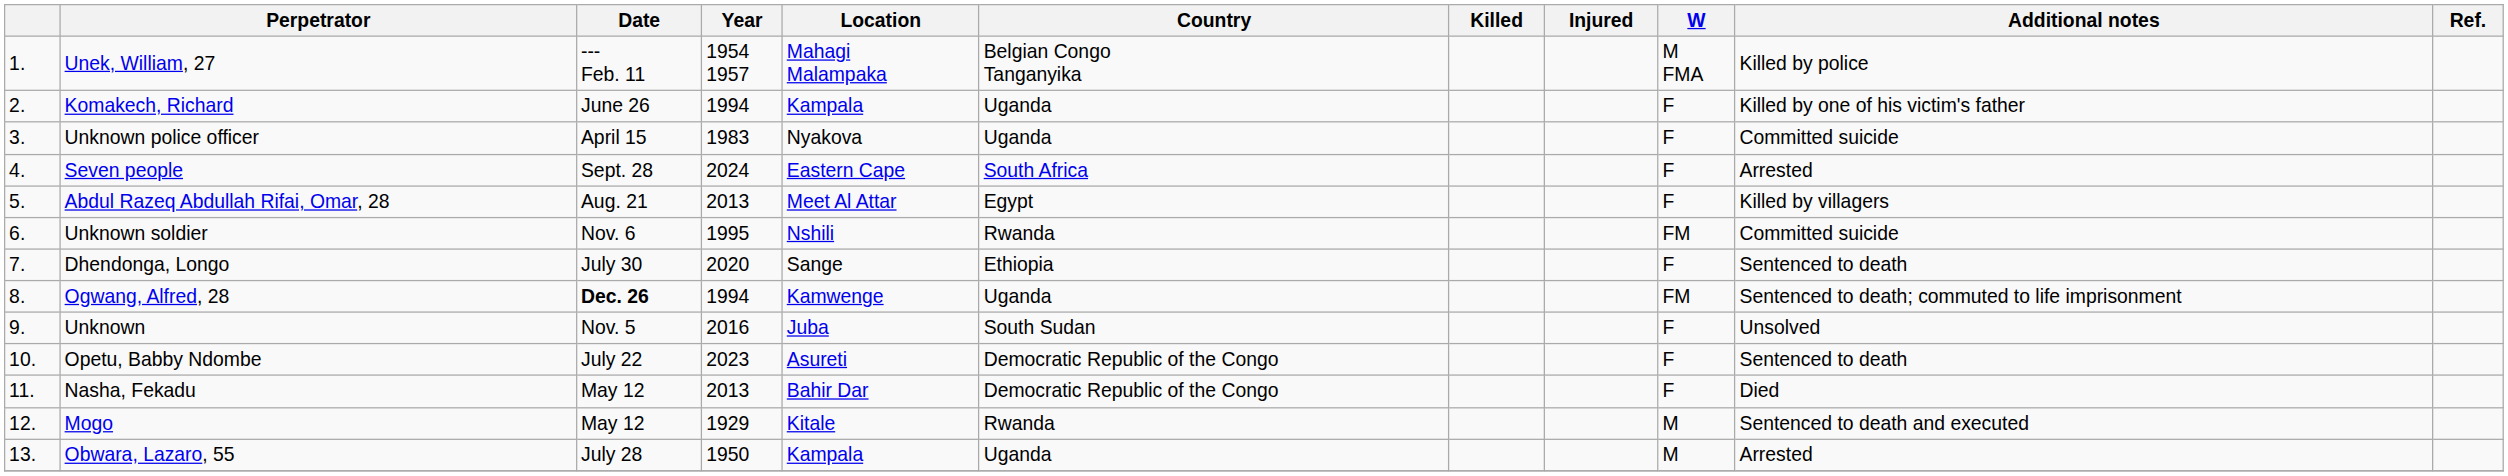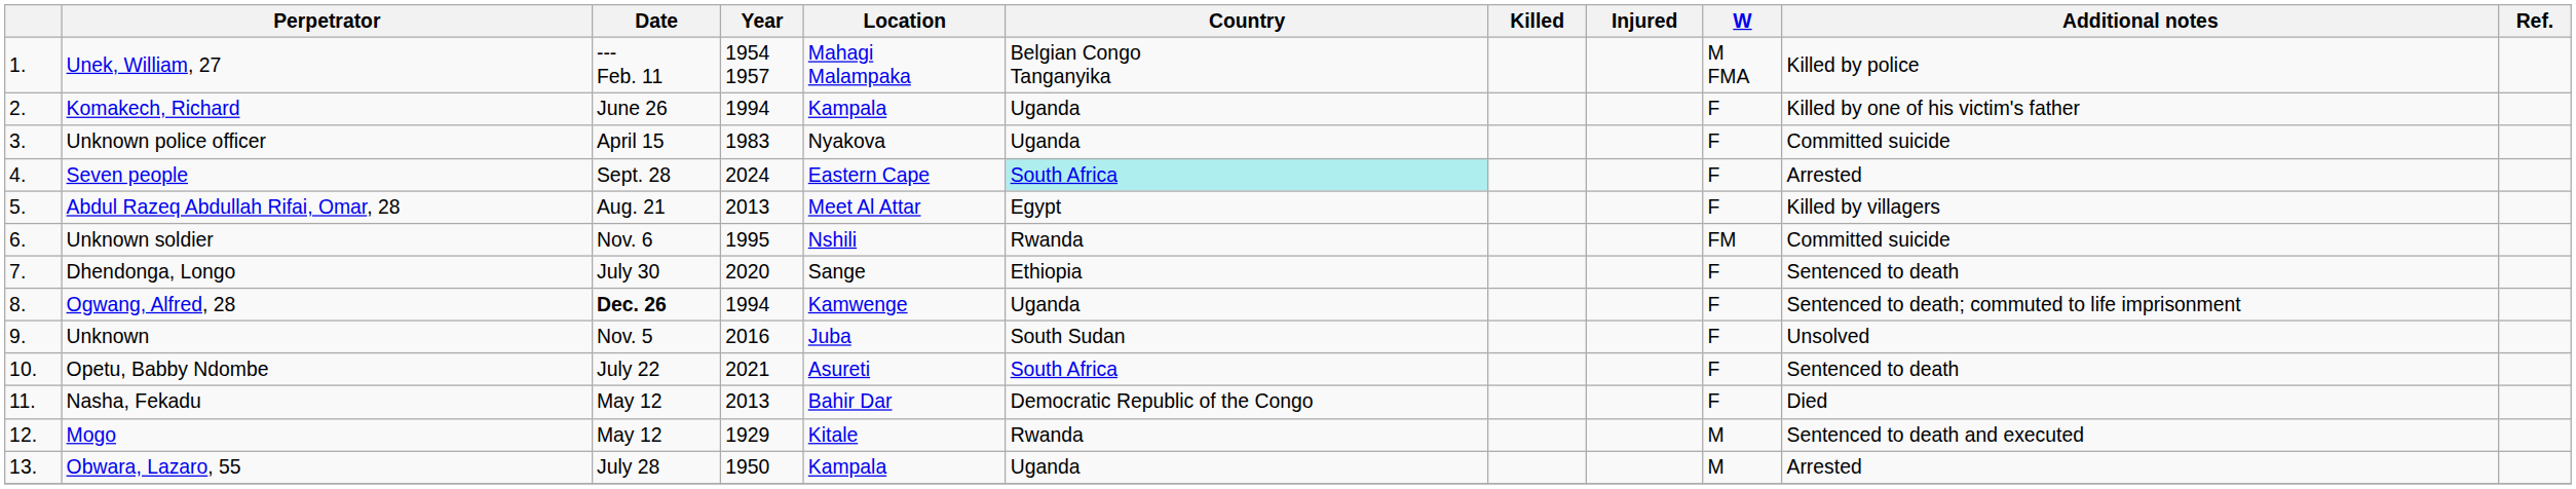 <table class="wikitable sortable" style="width:100%; font-size:96%;">
 <tr>
 <th></th>
 <th>Perpetrator</th>
 <th>Date</th>
 <th>Year</th>
 <th>Location</th>
 <th>Country</th>
 <th>Killed</th>
 <th>Injured</th>
 <th><a href='#'>W</a></th>
 <th>Additional notes</th>
 <th class="unsortable">Ref.</th>
 </tr>
 <tr>
 <td>1.</td>
 <td><a href='#'>Unek, William</a>, 27</td>
 <td> --- <br> Feb. 11</td>
 <td>1954 <br> 1957</td>
 <td><a href='#'>Mahagi</a> <br> <a href='#'>Malampaka</a></td>
 <td>Belgian Congo <br> Tanganyika</td>
 <td> </td>
 <td> </td>
 <td>M <br> FMA</td>
 <td>Killed by police</td>
 <td></td>
 </tr>
 <tr>
 <td>2.</td>
 <td><a href='#'>Komakech, Richard</a></td>
 <td> June 26</td>
 <td>1994</td>
 <td><a href='#'>Kampala</a></td>
 <td>Uganda</td>
 <td></td>
 <td></td>
 <td>F</td>
 <td>Killed by one of his victim's father</td>
 <td></td>
 </tr>
 <tr>
 <td>3.</td>
 <td>Unknown police officer</td>
 <td> April 15</td>
 <td>1983</td>
 <td>Nyakova</td>
 <td>Uganda</td>
 <td></td>
 <td></td>
 <td>F</td>
 <td>Committed suicide</td>
 <td> </td>
 </tr>
 <tr>
 <td>4.</td>
 <td><a href='#'>Seven people</a></td>
 <td>Sept. 28</td>
 <td>2024</td>
 <td><a href='#'>Eastern Cape</a></td>
-<td><a href='#'>South Africa</a></td>
+<td style="background: paleturquoise;"><a href='#'>South Africa</a></td>
 <td></td>
 <td></td>
 <td>F</td>
 <td>Arrested</td>
 <td></td>
 </tr>
 <tr>
 <td>5.</td>
 <td><a href='#'>Abdul Razeq Abdullah Rifai, Omar</a>, 28</td>
 <td> Aug. 21</td>
 <td>2013</td>
 <td><a href='#'>Meet Al Attar</a></td>
 <td>Egypt</td>
 <td></td>
 <td></td>
 <td>F</td>
 <td>Killed by villagers</td>
 <td></td>
 </tr>
 <tr>
 <td>6.</td>
 <td>Unknown soldier</td>
 <td> Nov. 6</td>
 <td>1995</td>
 <td><a href='#'>Nshili</a></td>
 <td>Rwanda</td>
 <td></td>
 <td></td>
 <td>FM</td>
 <td>Committed suicide</td>
 <td></td>
 </tr>
 <tr>
 <td>7.</td>
 <td>Dhendonga, Longo</td>
 <td> July 30</td>
 <td>2020</td>
 <td>Sange</td>
 <td>Ethiopia</td>
 <td></td>
 <td> </td>
 <td>F</td>
 <td>Sentenced to death</td>
 <td></td>
 </tr>
 <tr>
 <td>8.</td>
 <td><a href='#'>Ogwang, Alfred</a>, 28</td>
 <td><strong> Dec. 26</strong></td>
 <td>1994</td>
 <td><a href='#'>Kamwenge</a></td>
 <td>Uganda</td>
 <td></td>
 <td></td>
-<td>FM</td>
+<td>F</td>
 <td>Sentenced to death; commuted to life imprisonment</td>
 <td></td>
 </tr>
 <tr>
 <td>9.</td>
 <td>Unknown</td>
 <td> Nov. 5</td>
 <td>2016</td>
 <td><a href='#'>Juba</a></td>
 <td>South Sudan</td>
 <td></td>
 <td></td>
 <td>F</td>
 <td>Unsolved</td>
 <td></td>
 </tr>
 <tr>
 <td>10.</td>
 <td>Opetu, Babby Ndombe</td>
 <td> July 22</td>
-<td>2023</td>
+<td>2021</td>
 <td><a href='#'>Asureti</a></td>
-<td>Democratic Republic of the Congo</td>
+<td><a href='#'>South Africa</a></td>
 <td></td>
 <td></td>
 <td>F</td>
 <td>Sentenced to death</td>
 <td></td>
 </tr>
 <tr>
 <td>11.</td>
 <td>Nasha, Fekadu</td>
 <td> May 12</td>
 <td>2013</td>
 <td><a href='#'>Bahir Dar</a></td>
 <td>Democratic Republic of the Congo</td>
 <td></td>
 <td></td>
 <td>F</td>
 <td>Died</td>
 <td><br></td>
 </tr>
 <tr>
 <td>12.</td>
 <td><a href='#'>Mogo</a></td>
 <td> May 12</td>
 <td>1929</td>
 <td><a href='#'>Kitale</a></td>
 <td>Rwanda</td>
 <td></td>
 <td></td>
 <td>M</td>
 <td>Sentenced to death and executed</td>
 <td></td>
 </tr>
 <tr>
 <td>13.</td>
 <td><a href='#'>Obwara, Lazaro</a>, 55</td>
 <td> July 28</td>
 <td>1950</td>
 <td><a href='#'>Kampala</a></td>
 <td>Uganda</td>
 <td></td>
 <td></td>
 <td>M</td>
 <td>Arrested</td>
 <td></td>
 </tr>
 <tr>
 </tr>
 </table>
